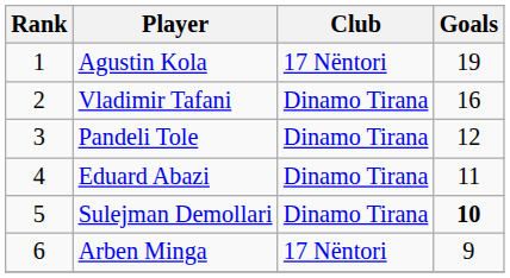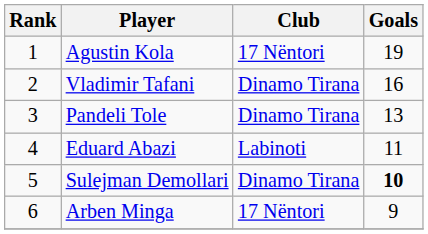 <table class="wikitable" style="text-align:center">
 <tr>
 <th>Rank</th>
 <th>Player</th>
 <th>Club</th>
 <th>Goals</th>
 </tr>
 <tr>
 <td>1</td>
 <td align="left"> <a href='#'>Agustin Kola</a></td>
 <td align="left"><a href='#'>17 Nëntori</a></td>
 <td>19</td>
 </tr>
 <tr>
 <td>2</td>
 <td align="left"> <a href='#'>Vladimir Tafani</a></td>
 <td align="left"><a href='#'>Dinamo Tirana</a></td>
 <td>16</td>
 </tr>
 <tr>
 <td>3</td>
 <td align="left"> <a href='#'>Pandeli Tole</a></td>
 <td align="left"><a href='#'>Dinamo Tirana</a></td>
-<td>12</td>
+<td>13</td>
 </tr>
 <tr>
 <td>4</td>
 <td align="left"> <a href='#'>Eduard Abazi</a></td>
-<td align="left"><a href='#'>Dinamo Tirana</a></td>
+<td align="left"><a href='#'>Labinoti</a></td>
 <td>11</td>
 </tr>
 <tr>
 <td>5</td>
 <td align="left"> <a href='#'>Sulejman Demollari</a></td>
 <td align="left"><a href='#'>Dinamo Tirana</a></td>
 <td><strong>10</strong></td>
 </tr>
 <tr>
 <td>6</td>
 <td align="left"> <a href='#'>Arben Minga</a></td>
 <td align="left"><a href='#'>17 Nëntori</a></td>
 <td>9</td>
 </tr>
 <tr>
 </tr>
 </table>
